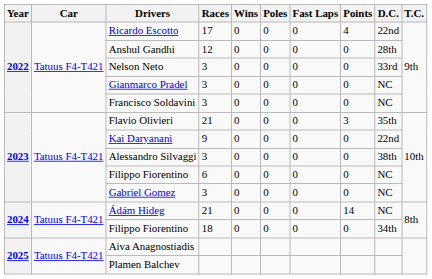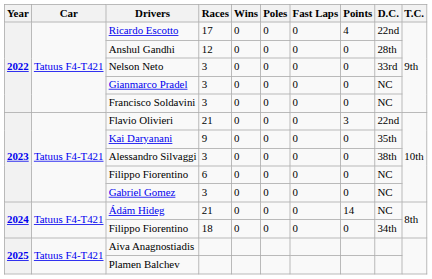 <table class="wikitable" style="font-size: 85%">
 <tr>
 <th>Year</th>
 <th>Car</th>
 <th>Drivers</th>
 <th>Races</th>
 <th>Wins</th>
 <th>Poles</th>
 <th>Fast Laps</th>
 <th>Points</th>
 <th>D.C.</th>
 <th>T.C.</th>
 </tr>
 <tr>
 <th rowspan="5"><a href='#'>2022</a></th>
 <td rowspan="5"><a href='#'>Tatuus F4-T421</a></td>
 <td> <a href='#'>Ricardo Escotto</a></td>
 <td>17</td>
 <td>0</td>
 <td>0</td>
 <td>0</td>
 <td>4</td>
 <td>22nd</td>
 <td rowspan="5">9th</td>
 </tr>
 <tr>
 <td> Anshul Gandhi</td>
 <td>12</td>
 <td>0</td>
 <td>0</td>
 <td>0</td>
 <td>0</td>
 <td>28th</td>
 </tr>
 <tr>
 <td> Nelson Neto</td>
 <td>3</td>
 <td>0</td>
 <td>0</td>
 <td>0</td>
 <td>0</td>
 <td>33rd</td>
 </tr>
 <tr>
 <td> <a href='#'>Gianmarco Pradel</a></td>
 <td>3</td>
 <td>0</td>
 <td>0</td>
 <td>0</td>
 <td>0</td>
 <td>NC</td>
 </tr>
 <tr>
 <td> Francisco Soldavini</td>
 <td>3</td>
 <td>0</td>
 <td>0</td>
 <td>0</td>
 <td>0</td>
 <td>NC</td>
 </tr>
 <tr>
 <th rowspan="5"><a href='#'>2023</a></th>
 <td rowspan="5"><a href='#'>Tatuus F4-T421</a></td>
 <td> Flavio Olivieri</td>
 <td>21</td>
 <td>0</td>
 <td>0</td>
 <td>0</td>
 <td>3</td>
-<td>35th</td>
+<td>22nd</td>
 <td rowspan="5">10th</td>
 </tr>
 <tr>
 <td> <a href='#'>Kai Daryanani</a></td>
 <td>9</td>
 <td>0</td>
 <td>0</td>
 <td>0</td>
 <td>0</td>
-<td>22nd</td>
+<td>35th</td>
 </tr>
 <tr>
 <td> Alessandro Silvaggi</td>
 <td>3</td>
 <td>0</td>
 <td>0</td>
 <td>0</td>
 <td>0</td>
 <td>38th</td>
 </tr>
 <tr>
 <td> Filippo Fiorentino</td>
 <td>6</td>
 <td>0</td>
 <td>0</td>
 <td>0</td>
 <td>0</td>
 <td>NC</td>
 </tr>
 <tr>
 <td> <a href='#'>Gabriel Gomez</a></td>
 <td>3</td>
 <td>0</td>
 <td>0</td>
 <td>0</td>
 <td>0</td>
 <td>NC</td>
 </tr>
 <tr>
 <th rowspan="2"><a href='#'>2024</a></th>
 <td rowspan="2"><a href='#'>Tatuus F4-T421</a></td>
 <td> <a href='#'>Ádám Hideg</a></td>
 <td>21</td>
 <td>0</td>
 <td>0</td>
 <td>0</td>
 <td>14</td>
 <td>NC</td>
 <td rowspan="2">8th</td>
 </tr>
 <tr>
 <td> Filippo Fiorentino</td>
 <td>18</td>
 <td>0</td>
 <td>0</td>
 <td>0</td>
 <td>0</td>
 <td>34th</td>
 </tr>
 <tr>
 <th rowspan="2"><a href='#'>2025</a></th>
 <td rowspan="2"><a href='#'>Tatuus F4-T421</a></td>
 <td> Aiva Anagnostiadis</td>
 <td></td>
 <td></td>
 <td></td>
 <td></td>
 <td></td>
 <td></td>
 <td rowspan="2"></td>
 </tr>
 <tr>
 <td> Plamen Balchev</td>
 <td></td>
 <td></td>
 <td></td>
 <td></td>
 <td></td>
 <td></td>
 </tr>
 </table>
